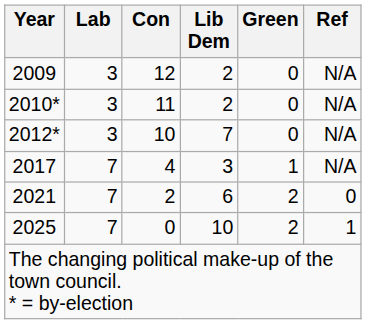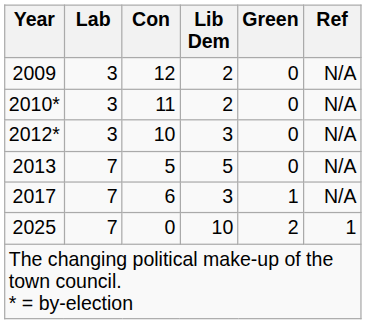 <table style="float: right; text-align:right;" class="wikitable">
 <tr>
 <th valign=top style="width: 40px">Year</th>
 <th valign=top style="width: 40px">Lab</th>
 <th valign=top style="width: 40px">Con</th>
 <th valign=top style="width: 40px">Lib Dem</th>
 <th valign=top style="width: 40px">Green</th>
 <th valign=top style="width: 40px">Ref</th>
 </tr>
 <tr>
 <td align="center">2009</td>
 <td>3</td>
 <td>12</td>
 <td>2</td>
 <td>0</td>
 <td>N/A</td>
 </tr>
 <tr>
 <td align="center">2010*</td>
 <td>3</td>
 <td>11</td>
 <td>2</td>
 <td>0</td>
 <td>N/A</td>
 </tr>
 <tr>
 <td align="center">2012*</td>
 <td>3</td>
 <td>10</td>
+<td>3</td>
+<td>0</td>
+<td>N/A</td>
+</tr>
+<tr>
+<td align="center">2013</td>
 <td>7</td>
+<td>5</td>
+<td>5</td>
 <td>0</td>
 <td>N/A</td>
 </tr>
 <tr>
 <td align="center">2017</td>
 <td>7</td>
-<td>4</td>
+<td>6</td>
 <td>3</td>
 <td>1</td>
 <td>N/A</td>
-</tr>
-<tr>
-<td align="center">2021</td>
-<td>7</td>
-<td>2</td>
-<td>6</td>
-<td>2</td>
-<td>0</td>
 </tr>
 <tr>
 <td align="center">2025</td>
 <td>7</td>
 <td>0</td>
 <td>10</td>
 <td>2</td>
 <td>1</td>
 </tr>
 <tr>
 <td colspan="6" align=left style="width: 200px;">The changing political make-up of the town council.<br> * = by-election</td>
 </tr>
 </table>
